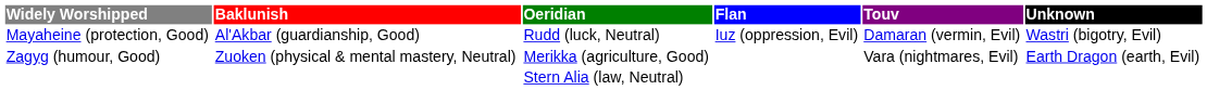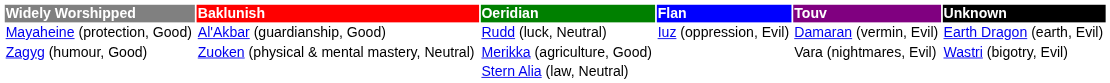 <table border=0 width=100%>
 <tr>
 <td style="color:white" bgcolor=gray><strong>Widely Worshipped</strong></td>
 <td style="color:white" bgcolor=red><strong>Baklunish</strong></td>
 <td style="color:white" bgcolor=green><strong>Oeridian</strong></td>
 <td style="color:white" bgcolor=blue><strong>Flan</strong></td>
 <td style="color:white" bgcolor=purple><strong>Touv</strong></td>
 <td style="color:white" bgcolor=black><strong>Unknown</strong></td>
 </tr>
 <tr>
 <td><a href='#'>Mayaheine</a> (protection, Good)</td>
 <td><a href='#'>Al'Akbar</a> (guardianship, Good)</td>
 <td><a href='#'>Rudd</a> (luck, Neutral)</td>
 <td><a href='#'>Iuz</a> (oppression, Evil)</td>
 <td><a href='#'>Damaran</a> (vermin, Evil)</td>
-<td><a href='#'>Wastri</a> (bigotry, Evil)</td>
+<td><a href='#'>Earth Dragon</a> (earth, Evil)</td>
 </tr>
 <tr>
 <td><a href='#'>Zagyg</a> (humour, Good)</td>
 <td><a href='#'>Zuoken</a> (physical & mental mastery, Neutral)</td>
 <td><a href='#'>Merikka</a> (agriculture, Good)</td>
 <td> </td>
 <td>Vara (nightmares, Evil)</td>
-<td><a href='#'>Earth Dragon</a> (earth, Evil)</td>
+<td><a href='#'>Wastri</a> (bigotry, Evil)</td>
 </tr>
 <tr>
 <td> </td>
 <td> </td>
 <td><a href='#'>Stern Alia</a> (law, Neutral)</td>
 <td> </td>
 <td> </td>
 <td> </td>
 <td> </td>
 </tr>
 <tr>
 </tr>
 </table>
